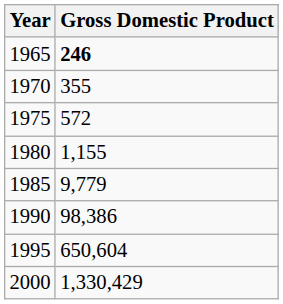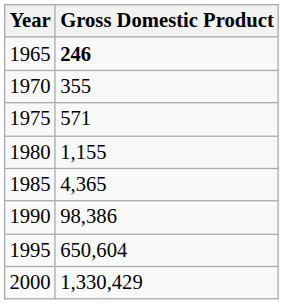 <table class="wikitable">
 <tr>
 <th>Year</th>
 <th>Gross Domestic Product</th>
 </tr>
 <tr>
 <td>1965</td>
 <td><strong>246</strong></td>
 </tr>
 <tr>
 <td>1970</td>
 <td>355</td>
 </tr>
 <tr>
 <td>1975</td>
-<td>572</td>
+<td>571</td>
 </tr>
 <tr>
 <td>1980</td>
 <td>1,155</td>
 </tr>
 <tr>
 <td>1985</td>
-<td>9,779</td>
+<td>4,365</td>
 </tr>
 <tr>
 <td>1990</td>
 <td>98,386</td>
 </tr>
 <tr>
 <td>1995</td>
 <td>650,604</td>
 </tr>
 <tr>
 <td>2000</td>
 <td>1,330,429</td>
 </tr>
 </table>
